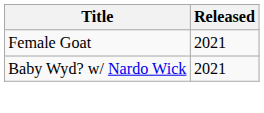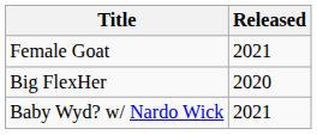 <table class="wikitable">
 <tr>
 <th>Title</th>
 <th>Released</th>
 </tr>
 <tr>
 <td>Female Goat</td>
 <td>2021</td>
 </tr>
 <tr>
+<td>Big FlexHer</td>
+<td>2020</td>
+</tr>
+<tr>
 <td>Baby Wyd? w/ <a href='#'>Nardo Wick</a></td>
 <td>2021</td>
 </tr>
 </table>
